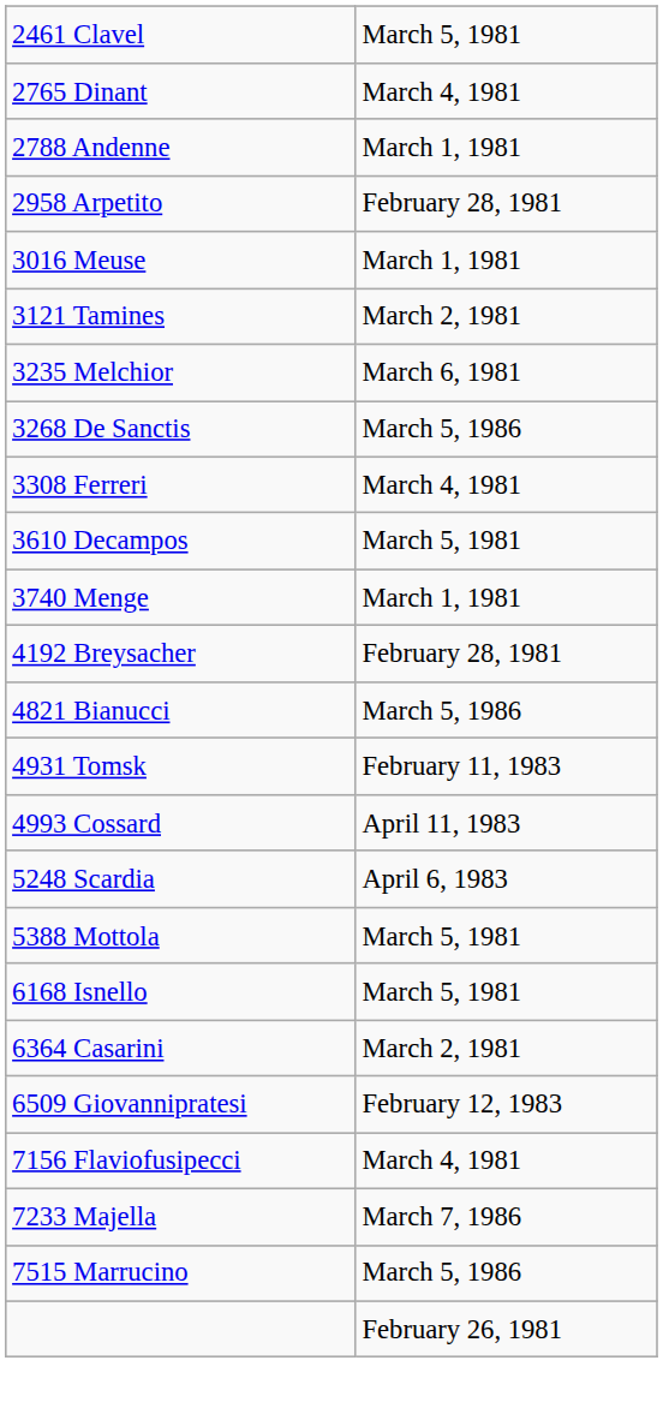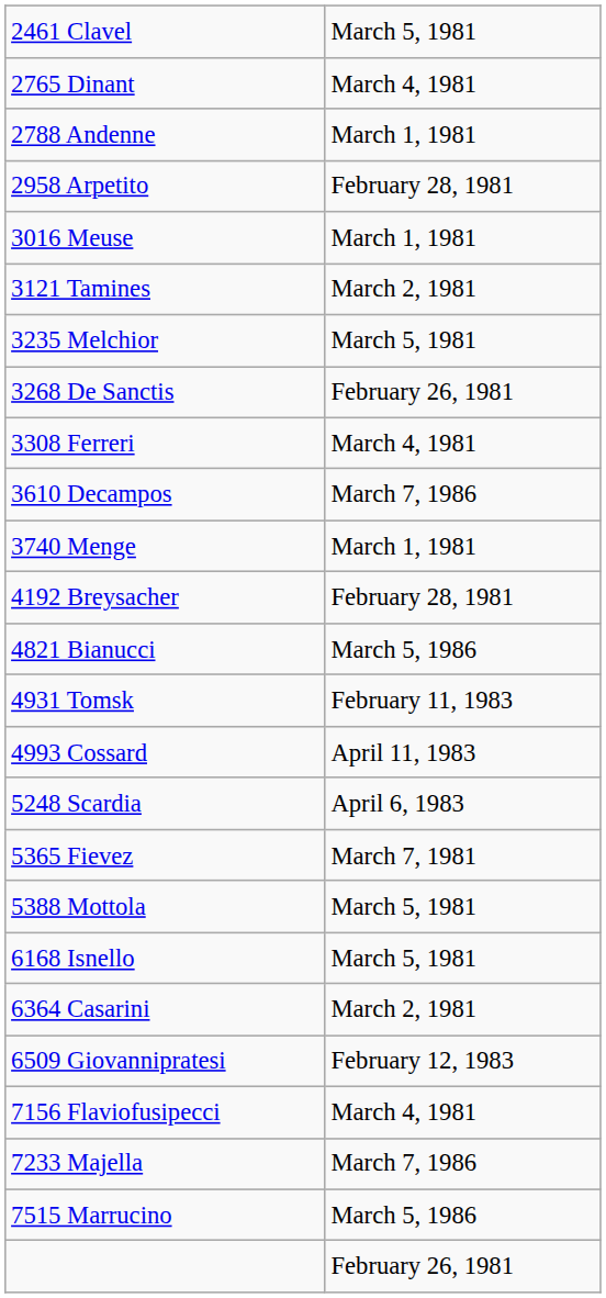 <table class="wikitable" style="font-size: 89%; float: left; width: 24em; margin-right: 1em; line-height: 1.6em !important; height: 625px;">
 <tr>
 <td><a href='#'>2461 Clavel</a></td>
 <td>March 5, 1981</td>
 </tr>
 <tr>
 <td><a href='#'>2765 Dinant</a></td>
 <td>March 4, 1981</td>
 </tr>
 <tr>
 <td><a href='#'>2788 Andenne</a></td>
 <td>March 1, 1981</td>
 </tr>
 <tr>
 <td><a href='#'>2958 Arpetito</a></td>
 <td>February 28, 1981</td>
 </tr>
 <tr>
 <td><a href='#'>3016 Meuse</a></td>
 <td>March 1, 1981</td>
 </tr>
 <tr>
 <td><a href='#'>3121 Tamines</a></td>
 <td>March 2, 1981</td>
 </tr>
 <tr>
 <td><a href='#'>3235 Melchior</a></td>
-<td>March 6, 1981</td>
+<td>March 5, 1981</td>
 </tr>
 <tr>
 <td><a href='#'>3268 De Sanctis</a></td>
-<td>March 5, 1986</td>
+<td>February 26, 1981</td>
 </tr>
 <tr>
 <td><a href='#'>3308 Ferreri</a></td>
 <td>March 4, 1981</td>
 </tr>
 <tr>
 <td><a href='#'>3610 Decampos</a></td>
-<td>March 5, 1981</td>
+<td>March 7, 1986</td>
 </tr>
 <tr>
 <td><a href='#'>3740 Menge</a></td>
 <td>March 1, 1981</td>
 </tr>
 <tr>
 <td><a href='#'>4192 Breysacher</a></td>
 <td>February 28, 1981</td>
 </tr>
 <tr>
 <td><a href='#'>4821 Bianucci</a></td>
 <td>March 5, 1986</td>
 </tr>
 <tr>
 <td><a href='#'>4931 Tomsk</a></td>
 <td>February 11, 1983</td>
 </tr>
 <tr>
 <td><a href='#'>4993 Cossard</a></td>
 <td>April 11, 1983</td>
 </tr>
 <tr>
 <td><a href='#'>5248 Scardia</a></td>
 <td>April 6, 1983</td>
+</tr>
+<tr>
+<td><a href='#'>5365 Fievez</a></td>
+<td>March 7, 1981</td>
 </tr>
 <tr>
 <td><a href='#'>5388 Mottola</a></td>
 <td>March 5, 1981</td>
 </tr>
 <tr>
 <td><a href='#'>6168 Isnello</a></td>
 <td>March 5, 1981</td>
 </tr>
 <tr>
 <td><a href='#'>6364 Casarini</a></td>
 <td>March 2, 1981</td>
 </tr>
 <tr>
 <td><a href='#'>6509 Giovannipratesi</a></td>
 <td>February 12, 1983</td>
 </tr>
 <tr>
 <td><a href='#'>7156 Flaviofusipecci</a></td>
 <td>March 4, 1981</td>
 </tr>
 <tr>
 <td><a href='#'>7233 Majella</a></td>
 <td>March 7, 1986</td>
 </tr>
 <tr>
 <td><a href='#'>7515 Marrucino</a></td>
 <td>March 5, 1986</td>
 </tr>
 <tr>
 <td></td>
 <td>February 26, 1981</td>
 </tr>
 </table>
